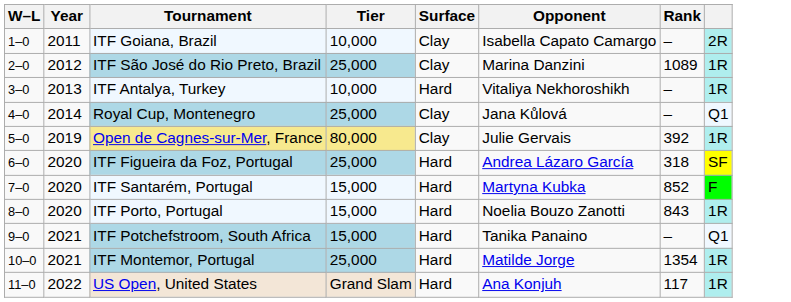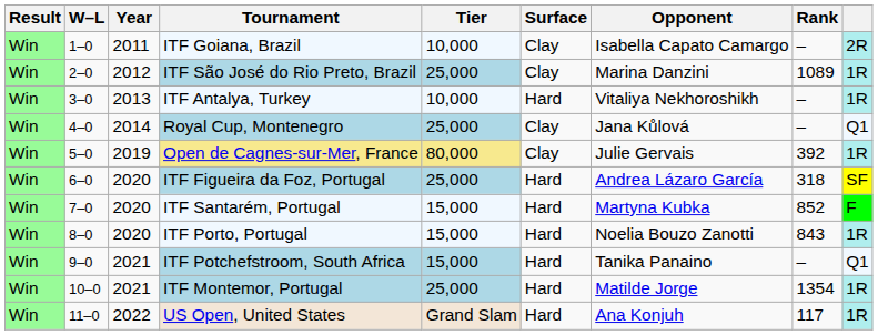 <table class="wikitable nowrap">
 <tr>
+<th>Result</th>
 <th>W–L</th>
 <th width=40>Year</th>
 <th>Tournament</th>
 <th>Tier</th>
 <th>Surface</th>
 <th>Opponent</th>
 <th>Rank</th>
 <th></th>
 </tr>
 <tr>
+<td bgcolor=98fb98>Win</td>
 <td><small>1–0</small></td>
 <td>2011</td>
 <td bgcolor=f0f8ff>ITF Goiana, Brazil</td>
 <td bgcolor=f0f8ff>10,000</td>
 <td>Clay</td>
 <td> Isabella Capato Camargo</td>
 <td>–</td>
 <td bgcolor=afeeee>2R</td>
 </tr>
 <tr>
+<td bgcolor=98fb98>Win</td>
 <td><small>2–0</small></td>
 <td>2012</td>
 <td bgcolor=lightblue>ITF São José do Rio Preto, Brazil</td>
 <td bgcolor=lightblue>25,000</td>
 <td>Clay</td>
 <td> Marina Danzini</td>
 <td>1089</td>
 <td bgcolor=afeeee>1R</td>
 </tr>
 <tr>
+<td bgcolor=98fb98>Win</td>
 <td><small>3–0</small></td>
 <td>2013</td>
 <td bgcolor=f0f8ff>ITF Antalya, Turkey</td>
 <td bgcolor=f0f8ff>10,000</td>
 <td>Hard</td>
 <td> Vitaliya Nekhoroshikh</td>
 <td>–</td>
 <td bgcolor=afeeee>1R</td>
 </tr>
 <tr>
+<td bgcolor=98fb98>Win</td>
 <td><small>4–0</small></td>
 <td>2014</td>
 <td bgcolor=lightblue>Royal Cup, Montenegro</td>
 <td bgcolor=lightblue>25,000</td>
 <td>Clay</td>
 <td> Jana Kůlová</td>
 <td>–</td>
 <td bgcolor=f0f8ff>Q1</td>
 </tr>
 <tr>
+<td bgcolor=98fb98>Win</td>
 <td><small>5–0</small></td>
 <td>2019</td>
 <td style="background:#f7e98e;"><a href='#'>Open de Cagnes-sur-Mer</a>, France</td>
 <td style="background:#f7e98e;">80,000</td>
 <td>Clay</td>
 <td> Julie Gervais</td>
 <td>392</td>
 <td bgcolor=afeeee>1R</td>
 </tr>
 <tr>
+<td bgcolor=98fb98>Win</td>
 <td><small>6–0</small></td>
 <td>2020</td>
 <td bgcolor=lightblue>ITF Figueira da Foz, Portugal</td>
 <td bgcolor=lightblue>25,000</td>
 <td>Hard</td>
 <td> <a href='#'>Andrea Lázaro García</a></td>
 <td>318</td>
 <td bgcolor=yellow>SF</td>
 </tr>
 <tr>
+<td bgcolor=98fb98>Win</td>
 <td><small>7–0</small></td>
 <td>2020</td>
 <td bgcolor=f0f8ff>ITF Santarém, Portugal</td>
 <td bgcolor=f0f8ff>15,000</td>
 <td>Hard</td>
 <td> <a href='#'>Martyna Kubka</a></td>
 <td>852</td>
 <td bgcolor=lime>F</td>
 </tr>
 <tr>
+<td bgcolor=98fb98>Win</td>
 <td><small>8–0</small></td>
 <td>2020</td>
 <td bgcolor=f0f8ff>ITF Porto, Portugal</td>
 <td bgcolor=f0f8ff>15,000</td>
 <td>Hard</td>
 <td> Noelia Bouzo Zanotti</td>
 <td>843</td>
 <td bgcolor=afeeee>1R</td>
 </tr>
 <tr>
+<td bgcolor=98fb98>Win</td>
 <td><small>9–0</small></td>
 <td>2021</td>
 <td bgcolor=lightblue>ITF Potchefstroom, South Africa</td>
 <td bgcolor=lightblue>15,000</td>
 <td>Hard</td>
 <td> Tanika Panaino</td>
 <td>–</td>
 <td bgcolor=f0f8ff>Q1</td>
 </tr>
 <tr>
+<td bgcolor=98fb98>Win</td>
 <td><small>10–0</small></td>
 <td>2021</td>
 <td bgcolor=lightblue>ITF Montemor, Portugal</td>
 <td bgcolor=lightblue>25,000</td>
 <td>Hard</td>
 <td> <a href='#'>Matilde Jorge</a></td>
 <td>1354</td>
 <td bgcolor=afeeee>1R</td>
 </tr>
 <tr>
+<td style="background:#98fb98">Win</td>
 <td><small>11–0</small></td>
 <td>2022</td>
 <td bgcolor=f3e6d7><a href='#'>US Open</a>, United States</td>
 <td bgcolor=f3e6d7>Grand Slam</td>
 <td>Hard</td>
 <td> <a href='#'>Ana Konjuh</a></td>
 <td>117</td>
 <td bgcolor=afeeee>1R</td>
 </tr>
 </table>
